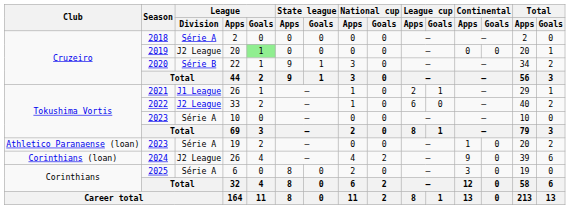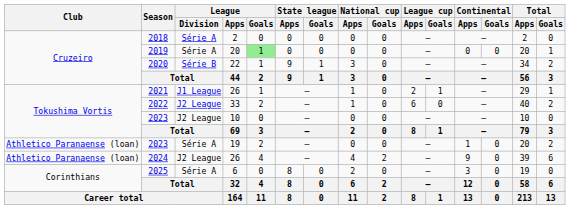 <table class="wikitable" style="text-align: center;">
 <tr>
 <th rowspan="2">Club</th>
 <th rowspan="2">Season</th>
 <th colspan="3">League</th>
 <th colspan="2">State league</th>
 <th colspan="2">National cup</th>
 <th colspan="2">League cup</th>
 <th colspan="2">Continental</th>
 <th colspan="2">Total</th>
 </tr>
 <tr>
 <th>Division</th>
 <th>Apps</th>
 <th>Goals</th>
 <th>Apps</th>
 <th>Goals</th>
 <th>Apps</th>
 <th>Goals</th>
 <th>Apps</th>
 <th>Goals</th>
 <th>Apps</th>
 <th>Goals</th>
 <th>Apps</th>
 <th>Goals</th>
 </tr>
 <tr>
 <td rowspan="4" valign="center"><a href='#'>Cruzeiro</a></td>
 <td><a href='#'>2018</a></td>
 <td><a href='#'>Série A</a></td>
 <td>2</td>
 <td>0</td>
 <td>0</td>
 <td>0</td>
 <td>0</td>
 <td>0</td>
 <td colspan="2">—</td>
 <td colspan="2">—</td>
 <td>2</td>
 <td>0</td>
 </tr>
 <tr>
 <td><a href='#'>2019</a></td>
-<td>J2 League</td>
+<td>Série A</td>
 <td>20</td>
 <td style="background: lightgreen;">1</td>
 <td>0</td>
 <td>0</td>
 <td>0</td>
 <td>0</td>
 <td colspan="2">—</td>
 <td>0</td>
 <td>0</td>
 <td>20</td>
 <td>1</td>
 </tr>
 <tr>
 <td><a href='#'>2020</a></td>
 <td><a href='#'>Série B</a></td>
 <td>22</td>
 <td>1</td>
 <td>9</td>
 <td>1</td>
 <td>3</td>
 <td>0</td>
 <td colspan="2">—</td>
 <td colspan="2">—</td>
 <td>34</td>
 <td>2</td>
 </tr>
 <tr>
 <th colspan="2">Total</th>
 <th>44</th>
 <th>2</th>
 <th>9</th>
 <th>1</th>
 <th>3</th>
 <th>0</th>
 <th colspan="2">—</th>
 <th colspan="2">—</th>
 <th>56</th>
 <th>3</th>
 </tr>
 <tr>
 <td rowspan="4" valign="center"><a href='#'>Tokushima Vortis</a></td>
 <td><a href='#'>2021</a></td>
 <td><a href='#'>J1 League</a></td>
 <td>26</td>
 <td>1</td>
 <td colspan="2">—</td>
 <td>1</td>
 <td>0</td>
 <td>2</td>
 <td>1</td>
 <td colspan="2">—</td>
 <td>29</td>
 <td>1</td>
 </tr>
 <tr>
 <td><a href='#'>2022</a></td>
 <td><a href='#'>J2 League</a></td>
 <td>33</td>
 <td>2</td>
 <td colspan="2">—</td>
 <td>1</td>
 <td>0</td>
 <td>6</td>
 <td>0</td>
 <td colspan="2">—</td>
 <td>40</td>
 <td>2</td>
 </tr>
 <tr>
 <td><a href='#'>2023</a></td>
-<td>Série A</td>
+<td>J2 League</td>
 <td>10</td>
 <td>0</td>
 <td colspan="2">—</td>
 <td>0</td>
 <td>0</td>
 <td colspan="2">—</td>
 <td colspan="2">—</td>
 <td>10</td>
 <td>0</td>
 </tr>
 <tr>
 <th colspan="2">Total</th>
 <th>69</th>
 <th>3</th>
 <th colspan="2">—</th>
 <th>2</th>
 <th>0</th>
 <th>8</th>
 <th>1</th>
 <th colspan="2">—</th>
 <th>79</th>
 <th>3</th>
 </tr>
 <tr>
 <td><a href='#'>Athletico Paranaense</a> (loan)</td>
 <td><a href='#'>2023</a></td>
 <td>Série A</td>
 <td>19</td>
 <td>2</td>
 <td colspan="2">—</td>
 <td>0</td>
 <td>0</td>
 <td colspan="2">—</td>
 <td>1</td>
 <td>0</td>
 <td>20</td>
 <td>2</td>
 </tr>
 <tr>
-<td><a href='#'>Corinthians</a> (loan)</td>
+<td><a href='#'>Athletico Paranaense</a> (loan)</td>
 <td><a href='#'>2024</a></td>
 <td>J2 League</td>
 <td>26</td>
 <td>4</td>
 <td colspan="2">—</td>
 <td>4</td>
 <td>2</td>
 <td colspan="2">—</td>
 <td>9</td>
 <td>0</td>
 <td>39</td>
 <td>6</td>
 </tr>
 <tr>
 <td rowspan="2">Corinthians</td>
 <td><a href='#'>2025</a></td>
 <td>Série A</td>
 <td>6</td>
 <td>0</td>
 <td>8</td>
 <td>0</td>
 <td>2</td>
 <td>0</td>
 <td colspan="2">—</td>
 <td>3</td>
 <td>0</td>
 <td>19</td>
 <td>0</td>
 </tr>
 <tr>
 <th colspan="2">Total</th>
 <th>32</th>
 <th>4</th>
 <th>8</th>
 <th>0</th>
 <th>6</th>
 <th>2</th>
 <th colspan="2">—</th>
 <th>12</th>
 <th>0</th>
 <th>58</th>
 <th>6</th>
 </tr>
 <tr>
 <th colspan="3">Career total</th>
 <th>164</th>
 <th>11</th>
 <th>8</th>
 <th>0</th>
 <th>11</th>
 <th>2</th>
 <th>8</th>
 <th>1</th>
 <th>13</th>
 <th>0</th>
 <th>213</th>
 <th>13</th>
 </tr>
 </table>
